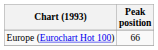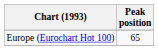 <table class="wikitable sortable">
 <tr>
 <th>Chart (1993)</th>
 <th>Peak<br>position</th>
 </tr>
 <tr>
 </tr>
 <tr>
 <td>Europe (<a href='#'>Eurochart Hot 100</a>)</td>
-<td align="center">66</td>
+<td align="center">65</td>
 </tr>
 <tr>
 </tr>
 <tr>
 </tr>
 <tr>
 </tr>
 </table>
